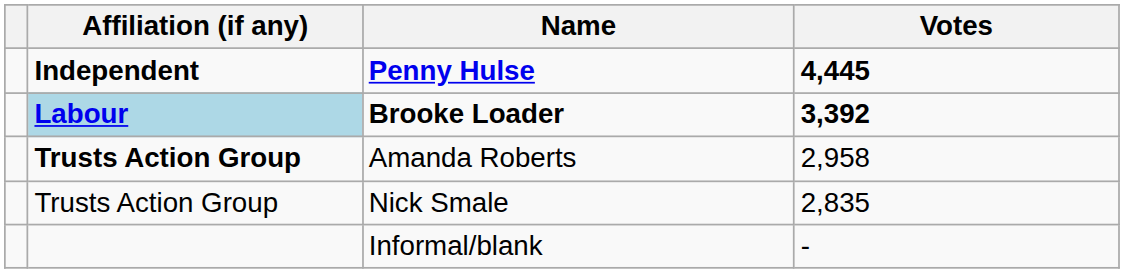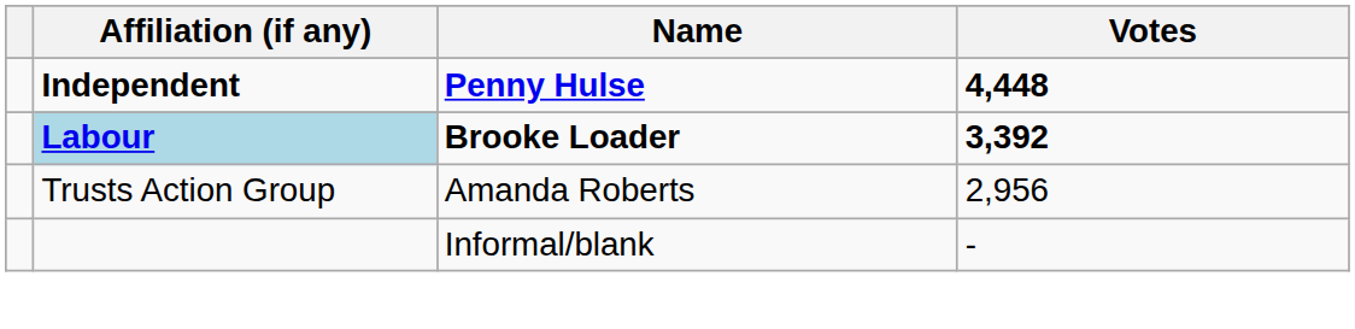 <table class="wikitable" style="width:51%;">
 <tr>
 <th style="width:1%;"></th>
 <th style="width:15%;">Affiliation (if any)</th>
 <th style="width:20%;">Name</th>
 <th style="width:15%;">Votes</th>
 </tr>
 <tr>
 <td bgcolor=></td>
 <td><strong>Independent</strong></td>
 <td><strong><a href='#'>Penny Hulse</a></strong></td>
-<td><strong>4,445</strong></td>
+<td><strong>4,448</strong></td>
 </tr>
 <tr>
 <td bgcolor=></td>
 <td style="background: lightblue;"><strong><a href='#'>Labour</a></strong></td>
 <td><strong>Brooke Loader</strong></td>
 <td><strong>3,392</strong></td>
 </tr>
 <tr>
 <td bgcolor=></td>
-<td><strong>Trusts Action Group</strong></td>
+<td>Trusts Action Group</td>
 <td>Amanda Roberts</td>
-<td>2,958</td>
-</tr>
-<tr>
-<td bgcolor=></td>
-<td>Trusts Action Group</td>
-<td>Nick Smale</td>
-<td>2,835</td>
+<td>2,956</td>
 </tr>
 <tr>
 <td></td>
 <td></td>
 <td>Informal/blank</td>
 <td>-</td>
 </tr>
 </table>
